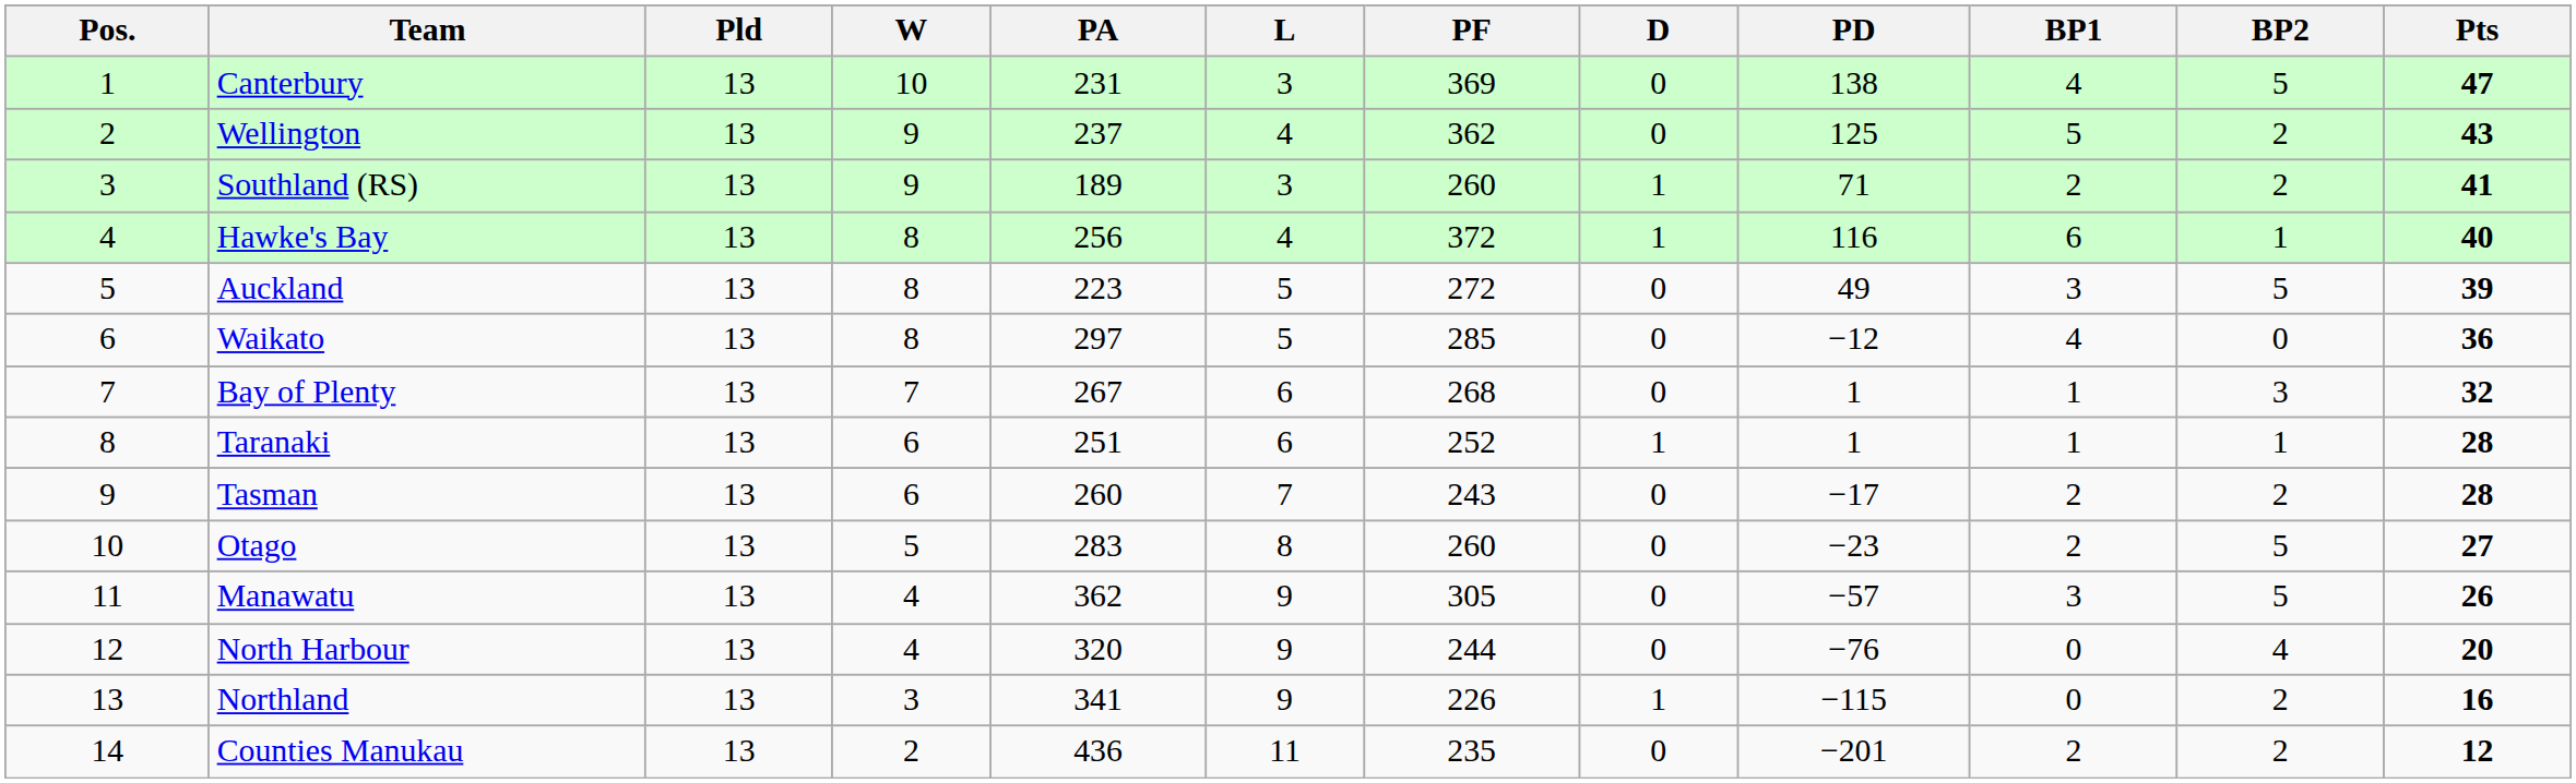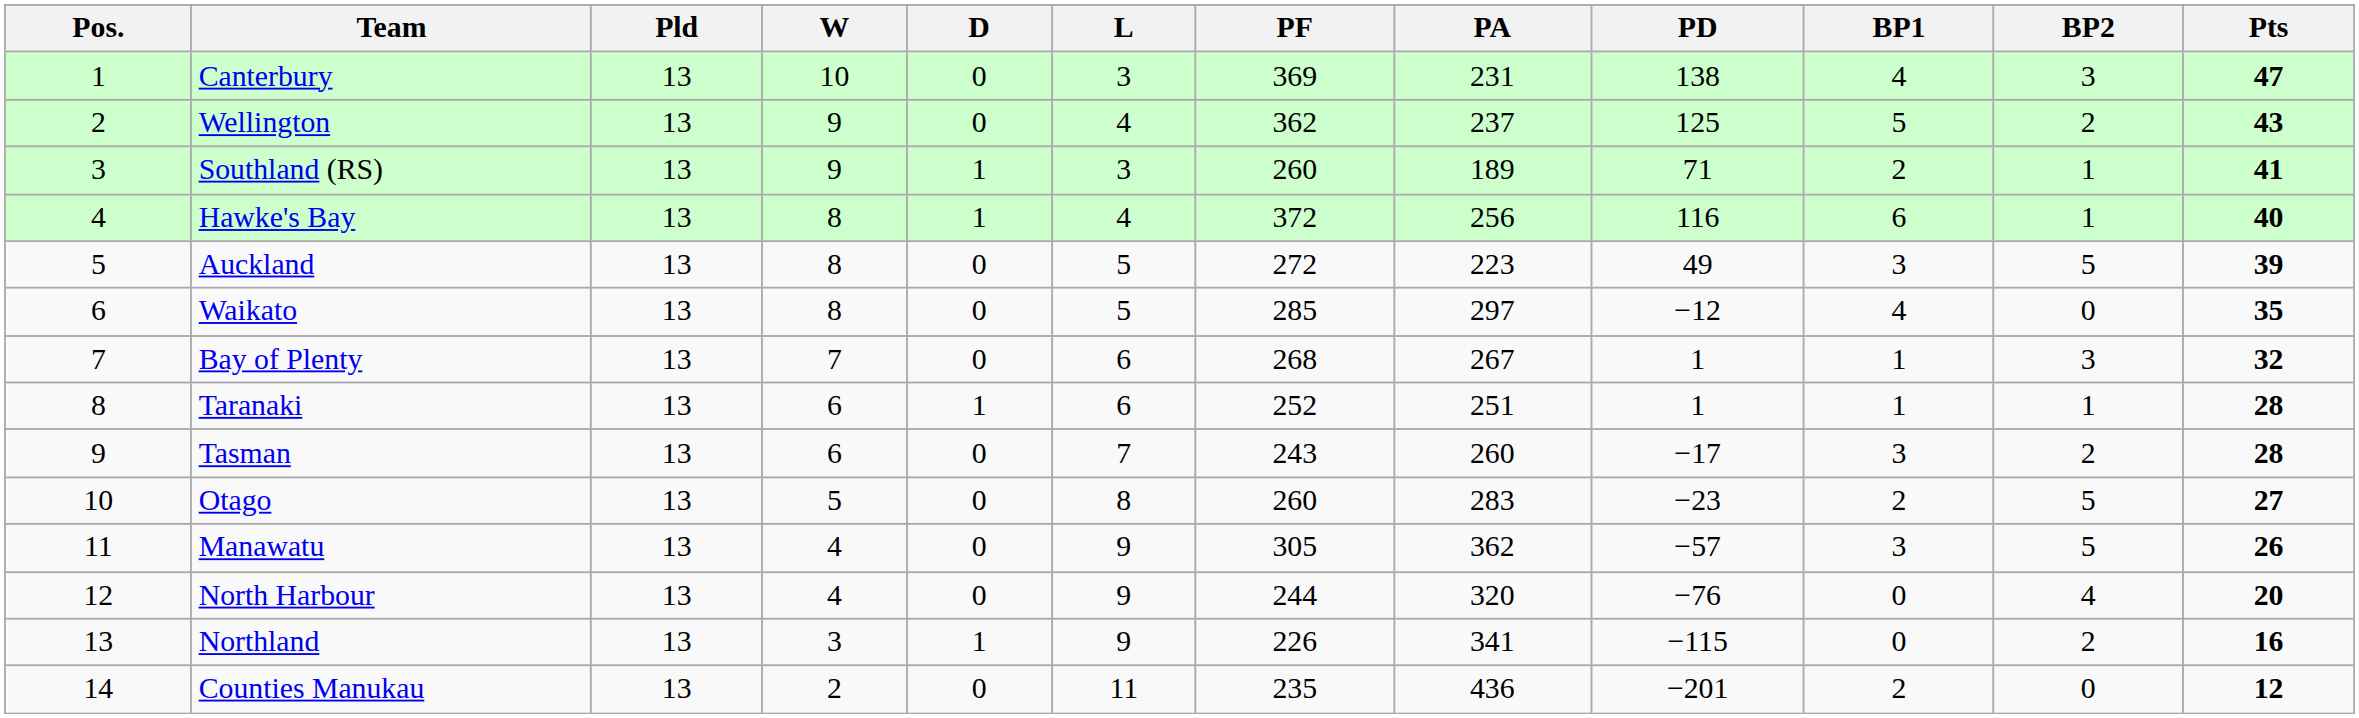 <table class="wikitable" style="text-align:center" width=100%>
 <tr>
 <th width=20 abbr="Position">Pos.</th>
 <th width=17%>Team</th>
 <th width=25 abbr="Played">Pld</th>
 <th width=20 abbr="Won">W</th>
-<th width=30 abbr="Points against">PA</th>
+<th width=20 abbr="Drawn">D</th>
 <th width=20 abbr="Lost">L</th>
 <th width=30 abbr="Points for">PF</th>
-<th width=20 abbr="Drawn">D</th>
+<th width=30 abbr="Points against">PA</th>
 <th width=30 abbr="Points difference">PD</th>
 <th width=28 abbr="Bonus Points 1">BP1</th>
 <th width=28 abbr="Bonus Points 2">BP2</th>
 <th width=25 abbr="Points">Pts</th>
 </tr>
 <tr bgcolor=#ccffcc>
 <td>1</td>
 <td style="text-align:left"><a href='#'>Canterbury</a></td>
 <td>13</td>
 <td>10</td>
-<td>231</td>
+<td>0</td>
 <td>3</td>
 <td>369</td>
-<td>0</td>
+<td>231</td>
 <td>138</td>
 <td>4</td>
-<td>5</td>
+<td>3</td>
 <td><strong>47</strong></td>
 </tr>
 <tr bgcolor=#ccffcc>
 <td>2</td>
 <td style="text-align:left"><a href='#'>Wellington</a></td>
 <td>13</td>
 <td>9</td>
-<td>237</td>
+<td>0</td>
 <td>4</td>
 <td>362</td>
-<td>0</td>
+<td>237</td>
 <td>125</td>
 <td>5</td>
 <td>2</td>
 <td><strong>43</strong></td>
 </tr>
 <tr bgcolor=#ccffcc>
 <td>3</td>
 <td style="text-align:left"><a href='#'>Southland</a> (RS)</td>
 <td>13</td>
 <td>9</td>
-<td>189</td>
+<td>1</td>
 <td>3</td>
 <td>260</td>
-<td>1</td>
+<td>189</td>
 <td>71</td>
 <td>2</td>
-<td>2</td>
+<td>1</td>
 <td><strong>41</strong></td>
 </tr>
 <tr bgcolor=#ccffcc>
 <td>4</td>
 <td style="text-align:left"><a href='#'>Hawke's Bay</a></td>
 <td>13</td>
 <td>8</td>
-<td>256</td>
+<td>1</td>
 <td>4</td>
 <td>372</td>
-<td>1</td>
+<td>256</td>
 <td>116</td>
 <td>6</td>
 <td>1</td>
 <td><strong>40</strong></td>
 </tr>
 <tr>
 <td>5</td>
 <td style="text-align:left"><a href='#'>Auckland</a></td>
 <td>13</td>
 <td>8</td>
-<td>223</td>
+<td>0</td>
 <td>5</td>
 <td>272</td>
-<td>0</td>
+<td>223</td>
 <td>49</td>
 <td>3</td>
 <td>5</td>
 <td><strong>39</strong></td>
 </tr>
 <tr>
 <td>6</td>
 <td style="text-align:left"><a href='#'>Waikato</a></td>
 <td>13</td>
 <td>8</td>
-<td>297</td>
+<td>0</td>
 <td>5</td>
 <td>285</td>
-<td>0</td>
+<td>297</td>
 <td>−12</td>
 <td>4</td>
 <td>0</td>
-<td><strong>36</strong></td>
+<td><strong>35</strong></td>
 </tr>
 <tr>
 <td>7</td>
 <td style="text-align:left"><a href='#'>Bay of Plenty</a></td>
 <td>13</td>
 <td>7</td>
-<td>267</td>
+<td>0</td>
 <td>6</td>
 <td>268</td>
-<td>0</td>
+<td>267</td>
 <td>1</td>
 <td>1</td>
 <td>3</td>
 <td><strong>32</strong></td>
 </tr>
 <tr>
 <td>8</td>
 <td style="text-align:left"><a href='#'>Taranaki</a></td>
 <td>13</td>
 <td>6</td>
-<td>251</td>
+<td>1</td>
 <td>6</td>
 <td>252</td>
-<td>1</td>
+<td>251</td>
 <td>1</td>
 <td>1</td>
 <td>1</td>
 <td><strong>28</strong></td>
 </tr>
 <tr>
 <td>9</td>
 <td style="text-align:left"><a href='#'>Tasman</a></td>
 <td>13</td>
 <td>6</td>
-<td>260</td>
+<td>0</td>
 <td>7</td>
 <td>243</td>
-<td>0</td>
+<td>260</td>
 <td>−17</td>
-<td>2</td>
+<td>3</td>
 <td>2</td>
 <td><strong>28</strong></td>
 </tr>
 <tr>
 <td>10</td>
 <td style="text-align:left"><a href='#'>Otago</a></td>
 <td>13</td>
 <td>5</td>
-<td>283</td>
+<td>0</td>
 <td>8</td>
 <td>260</td>
-<td>0</td>
+<td>283</td>
 <td>−23</td>
 <td>2</td>
 <td>5</td>
 <td><strong>27</strong></td>
 </tr>
 <tr>
 <td>11</td>
 <td style="text-align:left"><a href='#'>Manawatu</a></td>
 <td>13</td>
 <td>4</td>
-<td>362</td>
+<td>0</td>
 <td>9</td>
 <td>305</td>
-<td>0</td>
+<td>362</td>
 <td>−57</td>
 <td>3</td>
 <td>5</td>
 <td><strong>26</strong></td>
 </tr>
 <tr>
 <td>12</td>
 <td style="text-align:left"><a href='#'>North Harbour</a></td>
 <td>13</td>
 <td>4</td>
-<td>320</td>
+<td>0</td>
 <td>9</td>
 <td>244</td>
-<td>0</td>
+<td>320</td>
 <td>−76</td>
 <td>0</td>
 <td>4</td>
 <td><strong>20</strong></td>
 </tr>
 <tr>
 <td>13</td>
 <td style="text-align:left"><a href='#'>Northland</a></td>
 <td>13</td>
 <td>3</td>
-<td>341</td>
+<td>1</td>
 <td>9</td>
 <td>226</td>
-<td>1</td>
+<td>341</td>
 <td>−115</td>
 <td>0</td>
 <td>2</td>
 <td><strong>16</strong></td>
 </tr>
 <tr>
 <td>14</td>
 <td style="text-align:left"><a href='#'>Counties Manukau</a></td>
 <td>13</td>
 <td>2</td>
-<td>436</td>
+<td>0</td>
 <td>11</td>
 <td>235</td>
-<td>0</td>
+<td>436</td>
 <td>−201</td>
 <td>2</td>
-<td>2</td>
+<td>0</td>
 <td><strong>12</strong></td>
 </tr>
 </table>
